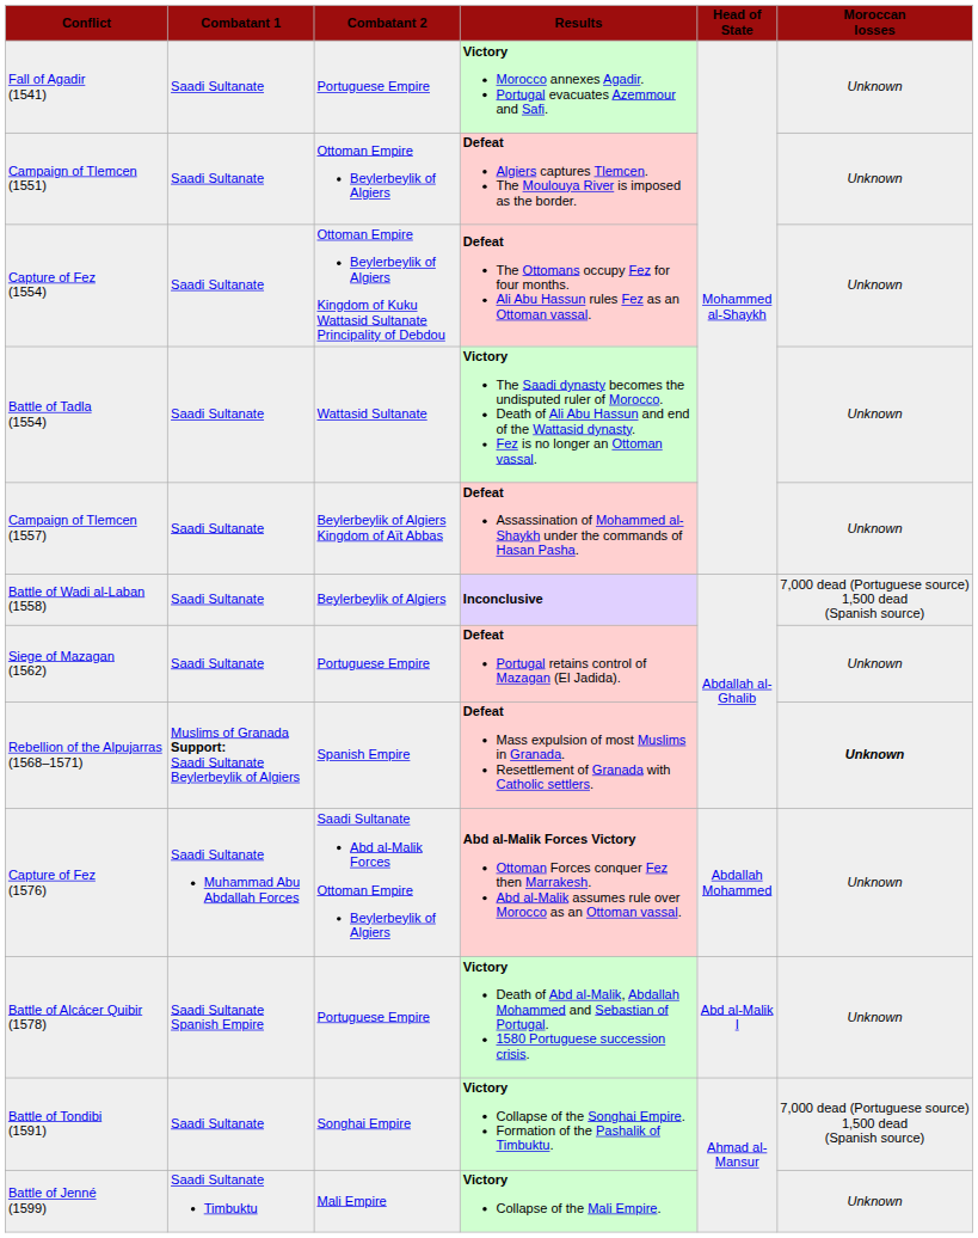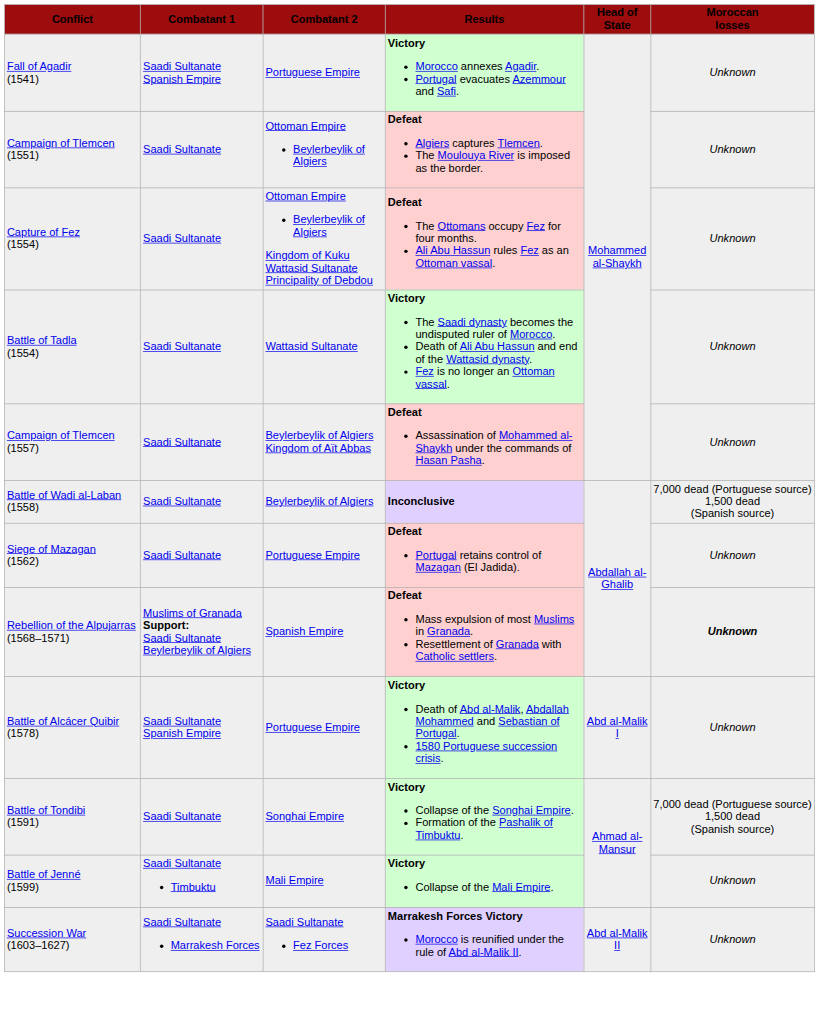 <table class="wikitable">
 <tr>
 <th style="background:#9D0D0D" width="190px"><span>Conflict</span></th>
 <th style="background:#9D0D0D" width="170px"><span>Combatant 1</span></th>
 <th style="background:#9D0D0D" width="170px"><span>Combatant 2</span></th>
 <th style="background:#9D0D0D" width="280px"><span>Results</span></th>
 <th style="background:#9D0D0D" width="90px"><span>Head of State</span></th>
 <th style="background:#9D0D0D"><span>Moroccan<br>losses</span></th>
 </tr>
 <tr>
 <td style="background:#efefef"><a href='#'>Fall of Agadir</a><br>(1541)</td>
-<td style="background:#efefef"><a href='#'>Saadi Sultanate</a></td>
+<td style="background:#efefef"><a href='#'>Saadi Sultanate</a><br> <a href='#'>Spanish Empire</a></td>
 <td style="background:#efefef"> <a href='#'>Portuguese Empire</a></td>
 <td style="background:#D0FFD0"><strong>Victory</strong><br><ul><li><a href='#'>Morocco</a> annexes <a href='#'>Agadir</a>.</li><li><a href='#'>Portugal</a> evacuates <a href='#'>Azemmour</a> and <a href='#'>Safi</a>.</li></ul></td>
 <td rowspan="5" style="background:#efefef; text-align:center;"><a href='#'>Mohammed al-Shaykh</a></td>
 <td style="background:#efefef; text-align:center;"><em>Unknown</em></td>
 </tr>
 <tr>
 <td style="background:#efefef"><a href='#'>Campaign of Tlemcen</a><br>(1551)</td>
 <td style="background:#efefef"><a href='#'>Saadi Sultanate</a></td>
 <td style="background:#efefef"> <a href='#'>Ottoman Empire</a><br><ul><li> <a href='#'>Beylerbeylik of Algiers</a></li></ul></td>
 <td style="background:#FFD0D0"><strong>Defeat</strong><br><ul><li><a href='#'>Algiers</a> captures <a href='#'>Tlemcen</a>.</li><li>The <a href='#'>Moulouya River</a> is imposed as the border.</li></ul></td>
 <td style="background:#efefef; text-align:center;"><em>Unknown</em></td>
 </tr>
 <tr>
 <td style="background:#efefef"><a href='#'>Capture of Fez</a><br>(1554)</td>
 <td style="background:#efefef"><a href='#'>Saadi Sultanate</a></td>
 <td style="background:#efefef"> <a href='#'>Ottoman Empire</a><br><ul><li> <a href='#'>Beylerbeylik of Algiers</a></li></ul><a href='#'>Kingdom of Kuku</a><br><a href='#'>Wattasid Sultanate</a><br><a href='#'>Principality of Debdou</a></td>
 <td style="background:#FFD0D0"><strong>Defeat</strong><br><ul><li>The <a href='#'>Ottomans</a> occupy <a href='#'>Fez</a> for four months.</li><li><a href='#'>Ali Abu Hassun</a> rules <a href='#'>Fez</a> as an <a href='#'>Ottoman vassal</a>.</li></ul></td>
 <td style="background:#efefef; text-align:center;"><em>Unknown</em></td>
 </tr>
 <tr>
 <td style="background:#efefef"><a href='#'>Battle of Tadla</a><br>(1554)</td>
 <td style="background:#efefef"><a href='#'>Saadi Sultanate</a></td>
 <td style="background:#efefef"><a href='#'>Wattasid Sultanate</a></td>
 <td style="background:#D0FFD0"><strong>Victory</strong><br><ul><li>The <a href='#'>Saadi dynasty</a> becomes the undisputed ruler of <a href='#'>Morocco</a>.</li><li>Death of <a href='#'>Ali Abu Hassun</a> and end of the <a href='#'>Wattasid dynasty</a>.</li><li><a href='#'>Fez</a> is no longer an <a href='#'>Ottoman vassal</a>.</li></ul></td>
 <td style="background:#efefef; text-align:center;"><em>Unknown</em></td>
 </tr>
 <tr>
 <td style="background:#efefef"><a href='#'>Campaign of Tlemcen</a><br>(1557)</td>
 <td style="background:#efefef"><a href='#'>Saadi Sultanate</a></td>
 <td style="background:#efefef"> <a href='#'>Beylerbeylik of Algiers</a><br><a href='#'>Kingdom of Aït Abbas</a></td>
 <td style="background:#FFD0D0"><strong>Defeat</strong><br><ul><li>Assassination of <a href='#'>Mohammed al-Shaykh</a> under the commands of <a href='#'>Hasan Pasha</a>.</li></ul></td>
 <td style="background:#efefef; text-align:center;"><em>Unknown</em></td>
 </tr>
 <tr>
 <td style="background:#efefef"><a href='#'>Battle of Wadi al-Laban</a><br>(1558)</td>
 <td style="background:#efefef"><a href='#'>Saadi Sultanate</a></td>
 <td style="background:#efefef"> <a href='#'>Beylerbeylik of Algiers</a></td>
 <td style="background:#E0D0FF"><strong>Inconclusive</strong></td>
 <td rowspan="3" style="background:#efefef; text-align:center;"><a href='#'>Abdallah al-Ghalib</a></td>
 <td style="background:#efefef; text-align:center;">7,000 dead (Portuguese source)<br>1,500 dead<br>(Spanish source)</td>
 </tr>
 <tr>
 <td style="background:#efefef"><a href='#'>Siege of Mazagan</a><br>(1562)</td>
 <td style="background:#efefef"><a href='#'>Saadi Sultanate</a></td>
 <td style="background:#efefef"> <a href='#'>Portuguese Empire</a></td>
 <td style="background:#FFD0D0"><strong>Defeat</strong><br><ul><li><a href='#'>Portugal</a> retains control of <a href='#'>Mazagan</a> (El Jadida).</li></ul></td>
 <td style="background:#efefef; text-align:center;"><em>Unknown</em></td>
 </tr>
 <tr>
 <td style="background:#efefef"><a href='#'>Rebellion of the Alpujarras</a><br>(1568–1571)</td>
 <td style="background:#efefef"> <a href='#'>Muslims of Granada</a><br><strong>Support:</strong><br><a href='#'>Saadi Sultanate</a><br> <a href='#'>Beylerbeylik of Algiers</a></td>
 <td style="background:#efefef"> <a href='#'>Spanish Empire</a></td>
 <td style="background:#FFD0D0"><strong>Defeat</strong><br><ul><li>Mass expulsion of most <a href='#'>Muslims</a> in <a href='#'>Granada</a>.</li><li>Resettlement of <a href='#'>Granada</a> with <a href='#'>Catholic settlers</a>.</li></ul></td>
 <td style="background:#efefef; text-align:center;"><strong><em>Unknown</em></strong></td>
 </tr>
 <tr>
-<td style="background:#efefef"><a href='#'>Capture of Fez</a><br>(1576)</td>
-<td style="background:#efefef"><a href='#'>Saadi Sultanate</a><br><ul><li><a href='#'>Muhammad Abu Abdallah Forces</a></li></ul></td>
-<td style="background:#efefef"><a href='#'>Saadi Sultanate</a><br><ul><li><a href='#'>Abd al-Malik Forces</a></li></ul> <a href='#'>Ottoman Empire</a><ul><li> <a href='#'>Beylerbeylik of Algiers</a></li></ul></td>
-<td style="background:#FFD0D0"><strong>Abd al-Malik Forces Victory</strong><br><ul><li><a href='#'>Ottoman</a> Forces conquer <a href='#'>Fez</a> then <a href='#'>Marrakesh</a>.</li><li><a href='#'>Abd al-Malik</a> assumes rule over <a href='#'>Morocco</a> as an <a href='#'>Ottoman vassal</a>.</li></ul></td>
-<td style="background:#efefef; text-align:center;"><a href='#'>Abdallah Mohammed</a></td>
-<td style="background:#efefef; text-align:center;"><em>Unknown</em></td>
-</tr>
-<tr>
 <td style="background:#efefef"><a href='#'>Battle of Alcácer Quibir</a><br>(1578)</td>
 <td style="background:#efefef"><a href='#'>Saadi Sultanate</a><br> <a href='#'>Spanish Empire</a></td>
 <td style="background:#efefef"> <a href='#'>Portuguese Empire</a></td>
 <td style="background:#D0FFD0"><strong>Victory</strong><br><ul><li>Death of <a href='#'>Abd al-Malik</a>, <a href='#'>Abdallah Mohammed</a> and <a href='#'>Sebastian of Portugal</a>.</li><li><a href='#'>1580 Portuguese succession crisis</a>.</li></ul></td>
 <td style="background:#efefef; text-align:center;"><a href='#'>Abd al-Malik I</a></td>
 <td style="background:#efefef; text-align:center;"><em>Unknown</em></td>
 </tr>
 <tr>
 <td style="background:#efefef"><a href='#'>Battle of Tondibi</a><br>(1591)</td>
 <td style="background:#efefef"><a href='#'>Saadi Sultanate</a></td>
 <td style="background:#efefef"><a href='#'>Songhai Empire</a></td>
 <td style="background:#D0FFD0"><strong>Victory</strong><br><ul><li>Collapse of the <a href='#'>Songhai Empire</a>.</li><li>Formation of the <a href='#'>Pashalik of Timbuktu</a>.</li></ul></td>
 <td rowspan="2" style="background:#efefef; text-align:center;"><a href='#'>Ahmad al-Mansur</a></td>
 <td style="background:#efefef; text-align:center;">7,000 dead (Portuguese source)<br>1,500 dead<br>(Spanish source)</td>
 </tr>
 <tr>
 <td style="background:#efefef"><a href='#'>Battle of Jenné</a><br>(1599)</td>
 <td style="background:#efefef"><a href='#'>Saadi Sultanate</a><br><ul><li><a href='#'>Timbuktu</a></li></ul></td>
 <td style="background:#efefef"><a href='#'>Mali Empire</a></td>
 <td style="background:#D0FFD0"><strong>Victory</strong><br><ul><li>Collapse of the <a href='#'>Mali Empire</a>.</li></ul></td>
 <td style="background:#efefef; text-align:center;"><em>Unknown</em></td>
 </tr>
+<tr>
+<td style="background:#efefef"><a href='#'>Succession War</a><br>(1603–1627)</td>
+<td style="background:#efefef"><a href='#'>Saadi Sultanate</a><br><ul><li><a href='#'>Marrakesh Forces</a></li></ul></td>
+<td style="background:#efefef"><a href='#'>Saadi Sultanate</a><br><ul><li><a href='#'>Fez Forces</a></li></ul></td>
+<td style="background:#E0D0FF"><strong>Marrakesh Forces Victory</strong><br><ul><li><a href='#'>Morocco</a> is reunified under the rule of <a href='#'>Abd al-Malik II</a>.</li></ul></td>
+<td style="background:#efefef; text-align:center;"><a href='#'>Abd al-Malik II</a></td>
+<td style="background:#efefef; text-align:center;"><em>Unknown</em></td>
+</tr>
 </table>
